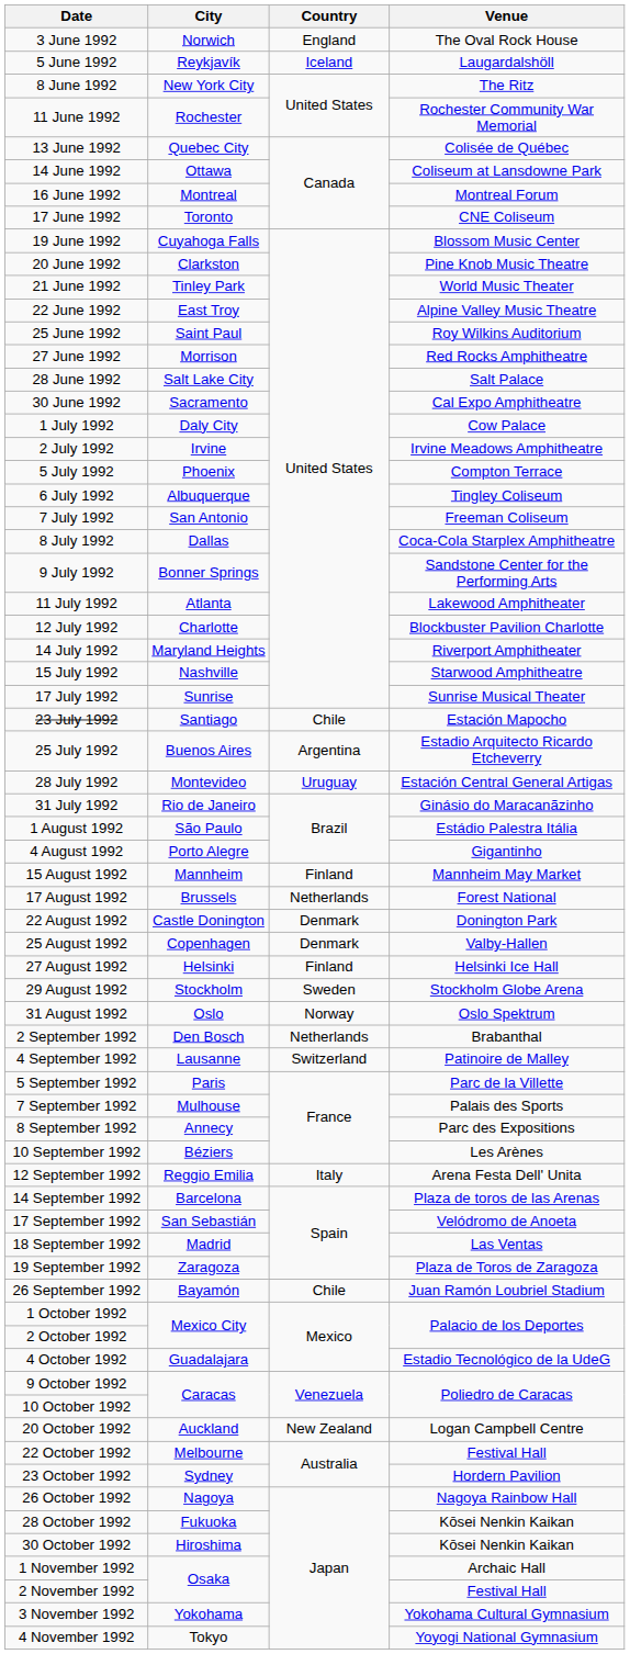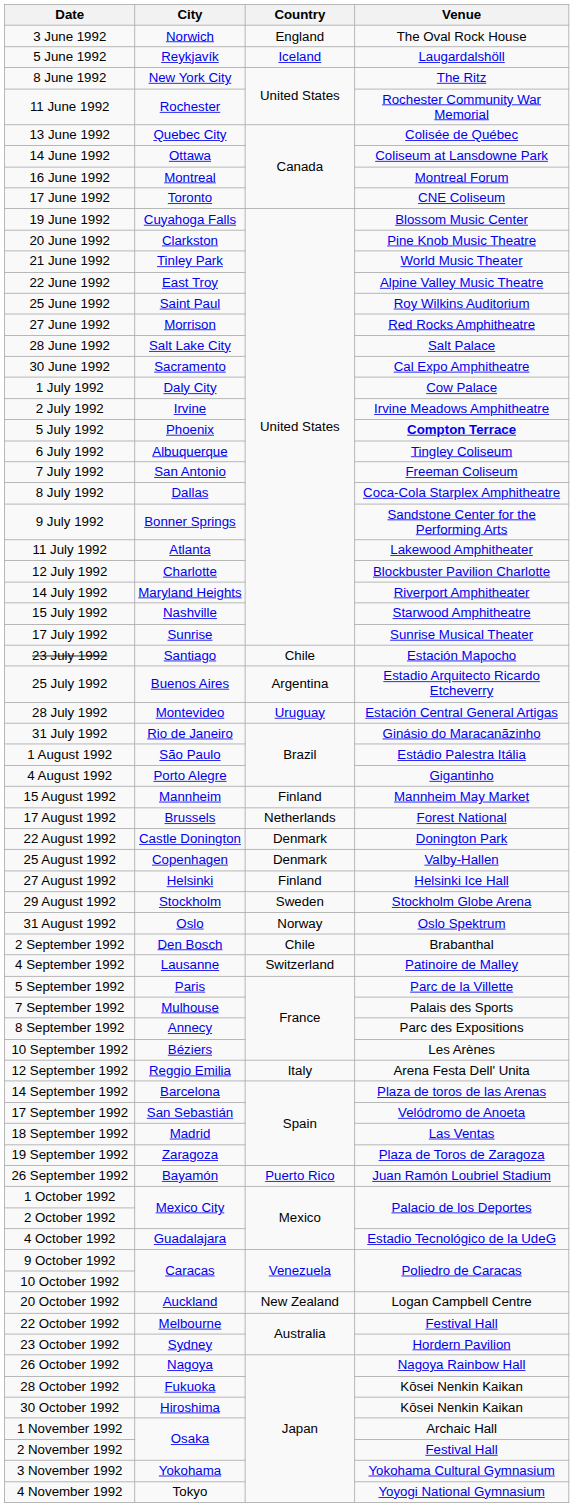 <table class="wikitable" style="text-align:center;">
 <tr>
 <th style="width:150px;">Date</th>
 <th style="width:125px;">City</th>
 <th style="width:125px;">Country</th>
 <th style="width:250px;">Venue</th>
 </tr>
 <tr>
 <td>3 June 1992</td>
 <td><a href='#'>Norwich</a></td>
 <td>England</td>
 <td>The Oval Rock House</td>
 </tr>
 <tr>
 <td>5 June 1992</td>
 <td><a href='#'>Reykjavík</a></td>
 <td><a href='#'>Iceland</a></td>
 <td><a href='#'>Laugardalshöll</a></td>
 </tr>
 <tr>
 <td>8 June 1992</td>
 <td><a href='#'>New York City</a></td>
 <td rowspan="2">United States</td>
 <td><a href='#'>The Ritz</a></td>
 </tr>
 <tr>
 <td>11 June 1992</td>
 <td><a href='#'>Rochester</a></td>
 <td><a href='#'>Rochester Community War Memorial</a></td>
 </tr>
 <tr>
 <td>13 June 1992</td>
 <td><a href='#'>Quebec City</a></td>
 <td rowspan="4">Canada</td>
 <td><a href='#'>Colisée de Québec</a></td>
 </tr>
 <tr>
 <td>14 June 1992</td>
 <td><a href='#'>Ottawa</a></td>
 <td><a href='#'>Coliseum at Lansdowne Park</a></td>
 </tr>
 <tr>
 <td>16 June 1992</td>
 <td><a href='#'>Montreal</a></td>
 <td><a href='#'>Montreal Forum</a></td>
 </tr>
 <tr>
 <td>17 June 1992</td>
 <td><a href='#'>Toronto</a></td>
 <td><a href='#'>CNE Coliseum</a></td>
 </tr>
 <tr>
 <td>19 June 1992</td>
 <td><a href='#'>Cuyahoga Falls</a></td>
 <td rowspan="20">United States</td>
 <td><a href='#'>Blossom Music Center</a></td>
 </tr>
 <tr>
 <td>20 June 1992</td>
 <td><a href='#'>Clarkston</a></td>
 <td><a href='#'>Pine Knob Music Theatre</a></td>
 </tr>
 <tr>
 <td>21 June 1992</td>
 <td><a href='#'>Tinley Park</a></td>
 <td><a href='#'>World Music Theater</a></td>
 </tr>
 <tr>
 <td>22 June 1992</td>
 <td><a href='#'>East Troy</a></td>
 <td><a href='#'>Alpine Valley Music Theatre</a></td>
 </tr>
 <tr>
 <td>25 June 1992</td>
 <td><a href='#'>Saint Paul</a></td>
 <td><a href='#'>Roy Wilkins Auditorium</a></td>
 </tr>
 <tr>
 <td>27 June 1992</td>
 <td><a href='#'>Morrison</a></td>
 <td><a href='#'>Red Rocks Amphitheatre</a></td>
 </tr>
 <tr>
 <td>28 June 1992</td>
 <td><a href='#'>Salt Lake City</a></td>
 <td><a href='#'>Salt Palace</a></td>
 </tr>
 <tr>
 <td>30 June 1992</td>
 <td><a href='#'>Sacramento</a></td>
 <td><a href='#'>Cal Expo Amphitheatre</a></td>
 </tr>
 <tr>
 <td>1 July 1992</td>
 <td><a href='#'>Daly City</a></td>
 <td><a href='#'>Cow Palace</a></td>
 </tr>
 <tr>
 <td>2 July 1992</td>
 <td><a href='#'>Irvine</a></td>
 <td><a href='#'>Irvine Meadows Amphitheatre</a></td>
 </tr>
 <tr>
 <td>5 July 1992</td>
 <td><a href='#'>Phoenix</a></td>
-<td><a href='#'>Compton Terrace</a></td>
+<td><strong><a href='#'>Compton Terrace</a></strong></td>
 </tr>
 <tr>
 <td>6 July 1992</td>
 <td><a href='#'>Albuquerque</a></td>
 <td><a href='#'>Tingley Coliseum</a></td>
 </tr>
 <tr>
 <td>7 July 1992</td>
 <td><a href='#'>San Antonio</a></td>
 <td><a href='#'>Freeman Coliseum</a></td>
 </tr>
 <tr>
 <td>8 July 1992</td>
 <td><a href='#'>Dallas</a></td>
 <td><a href='#'>Coca-Cola Starplex Amphitheatre</a></td>
 </tr>
 <tr>
 <td>9 July 1992</td>
 <td><a href='#'>Bonner Springs</a></td>
 <td><a href='#'>Sandstone Center for the Performing Arts</a></td>
 </tr>
 <tr>
 <td>11 July 1992</td>
 <td><a href='#'>Atlanta</a></td>
 <td><a href='#'>Lakewood Amphitheater</a></td>
 </tr>
 <tr>
 <td>12 July 1992</td>
 <td><a href='#'>Charlotte</a></td>
 <td><a href='#'>Blockbuster Pavilion Charlotte</a></td>
 </tr>
 <tr>
 <td>14 July 1992</td>
 <td><a href='#'>Maryland Heights</a></td>
 <td><a href='#'>Riverport Amphitheater</a></td>
 </tr>
 <tr>
 <td>15 July 1992</td>
 <td><a href='#'>Nashville</a></td>
 <td><a href='#'>Starwood Amphitheatre</a></td>
 </tr>
 <tr>
 <td>17 July 1992</td>
 <td><a href='#'>Sunrise</a></td>
 <td><a href='#'>Sunrise Musical Theater</a></td>
 </tr>
 <tr>
 <td><s>23 July 1992</s></td>
 <td><a href='#'>Santiago</a></td>
 <td>Chile</td>
 <td><a href='#'>Estación Mapocho</a></td>
 </tr>
 <tr>
 <td>25 July 1992</td>
 <td><a href='#'>Buenos Aires</a></td>
 <td>Argentina</td>
 <td><a href='#'>Estadio Arquitecto Ricardo Etcheverry</a></td>
 </tr>
 <tr>
 <td>28 July 1992</td>
 <td><a href='#'>Montevideo</a></td>
 <td><a href='#'>Uruguay</a></td>
 <td><a href='#'>Estación Central General Artigas</a></td>
 </tr>
 <tr>
 <td>31 July 1992</td>
 <td><a href='#'>Rio de Janeiro</a></td>
 <td rowspan="3">Brazil</td>
 <td><a href='#'>Ginásio do Maracanãzinho</a></td>
 </tr>
 <tr>
 <td>1 August 1992</td>
 <td><a href='#'>São Paulo</a></td>
 <td><a href='#'>Estádio Palestra Itália</a></td>
 </tr>
 <tr>
 <td>4 August 1992</td>
 <td><a href='#'>Porto Alegre</a></td>
 <td><a href='#'>Gigantinho</a></td>
 </tr>
 <tr>
 <td>15 August 1992</td>
 <td><a href='#'>Mannheim</a></td>
 <td>Finland</td>
 <td><a href='#'>Mannheim May Market</a></td>
 </tr>
 <tr>
 <td>17 August 1992</td>
 <td><a href='#'>Brussels</a></td>
 <td>Netherlands</td>
 <td><a href='#'>Forest National</a></td>
 </tr>
 <tr>
 <td>22 August 1992</td>
 <td><a href='#'>Castle Donington</a></td>
 <td>Denmark</td>
 <td><a href='#'>Donington Park</a></td>
 </tr>
 <tr>
 <td>25 August 1992</td>
 <td><a href='#'>Copenhagen</a></td>
 <td>Denmark</td>
 <td><a href='#'>Valby-Hallen</a></td>
 </tr>
 <tr>
 <td>27 August 1992</td>
 <td><a href='#'>Helsinki</a></td>
 <td>Finland</td>
 <td><a href='#'>Helsinki Ice Hall</a></td>
 </tr>
 <tr>
 <td>29 August 1992</td>
 <td><a href='#'>Stockholm</a></td>
 <td>Sweden</td>
 <td><a href='#'>Stockholm Globe Arena</a></td>
 </tr>
 <tr>
 <td>31 August 1992</td>
 <td><a href='#'>Oslo</a></td>
 <td>Norway</td>
 <td><a href='#'>Oslo Spektrum</a></td>
 </tr>
 <tr>
 <td>2 September 1992</td>
 <td><a href='#'>Den Bosch</a></td>
-<td>Netherlands</td>
+<td>Chile</td>
 <td>Brabanthal</td>
 </tr>
 <tr>
 <td>4 September 1992</td>
 <td><a href='#'>Lausanne</a></td>
 <td>Switzerland</td>
 <td><a href='#'>Patinoire de Malley</a></td>
 </tr>
 <tr>
 <td>5 September 1992</td>
 <td><a href='#'>Paris</a></td>
 <td rowspan="4">France</td>
 <td><a href='#'>Parc de la Villette</a></td>
 </tr>
 <tr>
 <td>7 September 1992</td>
 <td><a href='#'>Mulhouse</a></td>
 <td>Palais des Sports</td>
 </tr>
 <tr>
 <td>8 September 1992</td>
 <td><a href='#'>Annecy</a></td>
 <td>Parc des Expositions</td>
 </tr>
 <tr>
 <td>10 September 1992</td>
 <td><a href='#'>Béziers</a></td>
 <td>Les Arènes</td>
 </tr>
 <tr>
 <td>12 September 1992</td>
 <td><a href='#'>Reggio Emilia</a></td>
 <td>Italy</td>
 <td>Arena Festa Dell' Unita</td>
 </tr>
 <tr>
 <td>14 September 1992</td>
 <td><a href='#'>Barcelona</a></td>
 <td rowspan="4">Spain</td>
 <td><a href='#'>Plaza de toros de las Arenas</a></td>
 </tr>
 <tr>
 <td>17 September 1992</td>
 <td><a href='#'>San Sebastián</a></td>
 <td><a href='#'>Velódromo de Anoeta</a></td>
 </tr>
 <tr>
 <td>18 September 1992</td>
 <td><a href='#'>Madrid</a></td>
 <td><a href='#'>Las Ventas</a></td>
 </tr>
 <tr>
 <td>19 September 1992</td>
 <td><a href='#'>Zaragoza</a></td>
 <td><a href='#'>Plaza de Toros de Zaragoza</a></td>
 </tr>
 <tr>
 <td>26 September 1992</td>
 <td><a href='#'>Bayamón</a></td>
-<td>Chile</td>
+<td><a href='#'>Puerto Rico</a></td>
 <td><a href='#'>Juan Ramón Loubriel Stadium</a></td>
 </tr>
 <tr>
 <td>1 October 1992</td>
 <td rowspan="2"><a href='#'>Mexico City</a></td>
 <td rowspan="3">Mexico</td>
 <td rowspan="2"><a href='#'>Palacio de los Deportes</a></td>
 </tr>
 <tr>
 <td>2 October 1992</td>
 </tr>
 <tr>
 <td>4 October 1992</td>
 <td><a href='#'>Guadalajara</a></td>
 <td><a href='#'>Estadio Tecnológico de la UdeG</a></td>
 </tr>
 <tr>
 <td>9 October 1992</td>
 <td rowspan="2"><a href='#'>Caracas</a></td>
 <td rowspan="2"><a href='#'>Venezuela</a></td>
 <td rowspan="2"><a href='#'>Poliedro de Caracas</a></td>
 </tr>
 <tr>
 <td>10 October 1992</td>
 </tr>
 <tr>
 <td>20 October 1992</td>
 <td><a href='#'>Auckland</a></td>
 <td>New Zealand</td>
 <td>Logan Campbell Centre</td>
 </tr>
 <tr>
 <td>22 October 1992</td>
 <td><a href='#'>Melbourne</a></td>
 <td rowspan="2">Australia</td>
 <td><a href='#'>Festival Hall</a></td>
 </tr>
 <tr>
 <td>23 October 1992</td>
 <td><a href='#'>Sydney</a></td>
 <td><a href='#'>Hordern Pavilion</a></td>
 </tr>
 <tr>
 <td>26 October 1992</td>
 <td><a href='#'>Nagoya</a></td>
 <td rowspan="7">Japan</td>
 <td><a href='#'>Nagoya Rainbow Hall</a></td>
 </tr>
 <tr>
 <td>28 October 1992</td>
 <td><a href='#'>Fukuoka</a></td>
 <td>Kōsei Nenkin Kaikan</td>
 </tr>
 <tr>
 <td>30 October 1992</td>
 <td><a href='#'>Hiroshima</a></td>
 <td>Kōsei Nenkin Kaikan</td>
 </tr>
 <tr>
 <td>1 November 1992</td>
 <td rowspan="2"><a href='#'>Osaka</a></td>
 <td>Archaic Hall</td>
 </tr>
 <tr>
 <td>2 November 1992</td>
 <td><a href='#'>Festival Hall</a></td>
 </tr>
 <tr>
 <td>3 November 1992</td>
 <td><a href='#'>Yokohama</a></td>
 <td><a href='#'>Yokohama Cultural Gymnasium</a></td>
 </tr>
 <tr>
 <td>4 November 1992</td>
 <td>Tokyo</td>
 <td><a href='#'>Yoyogi National Gymnasium</a></td>
 </tr>
 </table>
